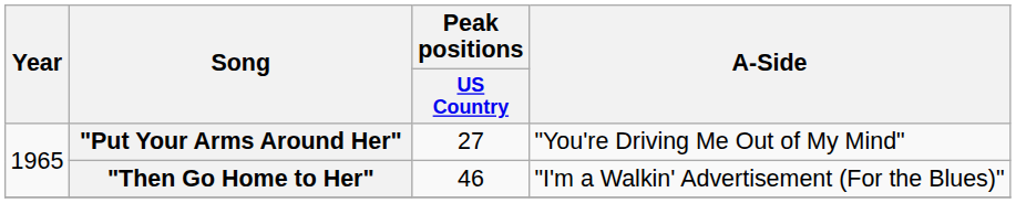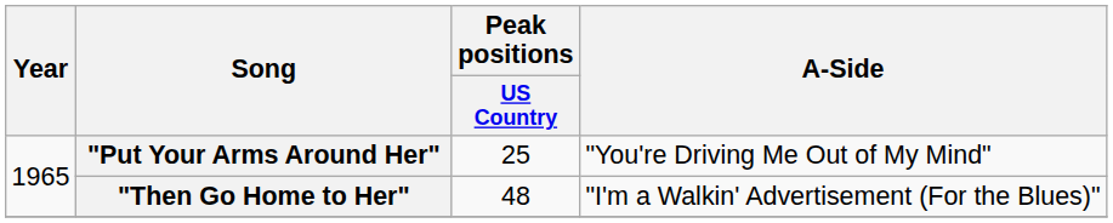 <table class="wikitable plainrowheaders" style="text-align:center;">
 <tr>
 <th rowspan="2">Year</th>
 <th rowspan="2" style="width:14em;">Song</th>
 <th>Peak positions</th>
 <th rowspan="2">A-Side</th>
 </tr>
 <tr style="font-size:smaller;">
 <th width="65"><a href='#'>US Country</a><br></th>
 </tr>
 <tr>
 <td rowspan="2">1965</td>
 <th scope="row">"Put Your Arms Around Her"</th>
-<td>27</td>
+<td>25</td>
 <td align="left">"You're Driving Me Out of My Mind"</td>
 </tr>
 <tr>
 <th scope="row">"Then Go Home to Her"</th>
-<td>46</td>
+<td>48</td>
 <td align="left">"I'm a Walkin' Advertisement (For the Blues)"</td>
 </tr>
 <tr>
 </tr>
 </table>
